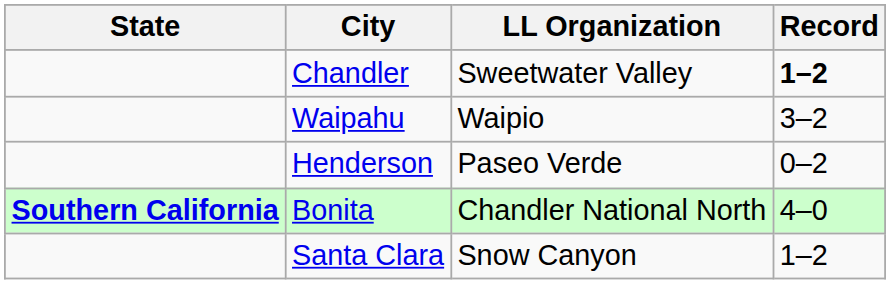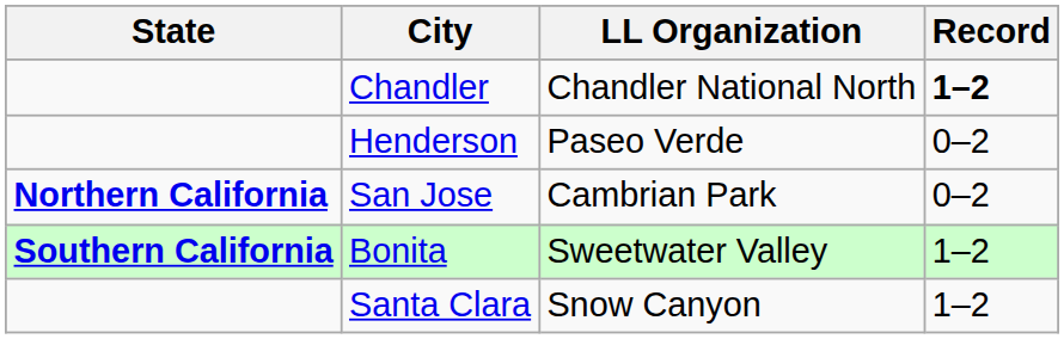 <table class="wikitable">
 <tr>
 <th>State</th>
 <th>City</th>
 <th>LL Organization</th>
 <th>Record</th>
 </tr>
 <tr>
 <td><strong></strong></td>
 <td><a href='#'>Chandler</a></td>
-<td>Sweetwater Valley</td>
+<td>Chandler National North</td>
 <td><strong>1–2</strong></td>
-</tr>
-<tr>
-<td><strong></strong></td>
-<td><a href='#'>Waipahu</a></td>
-<td>Waipio</td>
-<td>3–2</td>
 </tr>
 <tr>
 <td><strong></strong></td>
 <td><a href='#'>Henderson</a></td>
 <td>Paseo Verde</td>
 <td>0–2</td>
 </tr>
+<tr>
+<td> <strong><a href='#'>Northern California</a></strong></td>
+<td><a href='#'>San Jose</a></td>
+<td>Cambrian Park</td>
+<td>0–2</td>
+</tr>
 <tr bgcolor=ccffcc>
 <td> <strong><a href='#'>Southern California</a></strong></td>
 <td><a href='#'>Bonita</a></td>
-<td>Chandler National North</td>
-<td>4–0</td>
+<td>Sweetwater Valley</td>
+<td>1–2</td>
 </tr>
 <tr>
 <td><strong></strong></td>
 <td><a href='#'>Santa Clara</a></td>
 <td>Snow Canyon</td>
 <td>1–2</td>
 </tr>
 </table>
